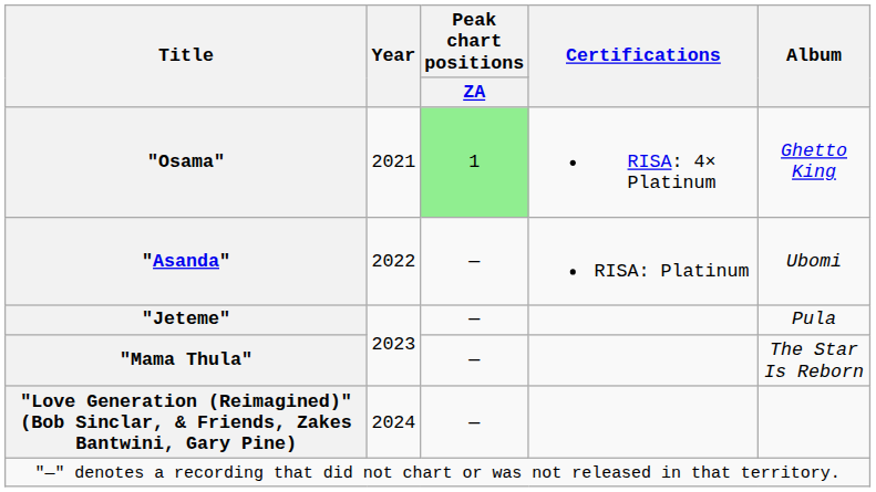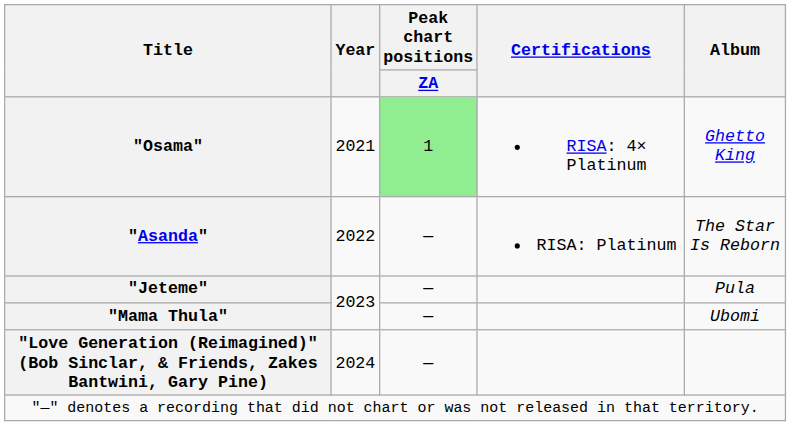 <table class="wikitable plainrowheaders" style="text-align:center;">
 <tr>
 <th scope="col" rowspan="2">Title</th>
 <th scope="col" rowspan="2">Year</th>
 <th scope="col" colspan="1">Peak chart positions</th>
 <th scope="col" rowspan="2" style="width:12em;"><a href='#'>Certifications</a></th>
 <th scope="col" rowspan="2">Album</th>
 </tr>
 <tr>
 <th scope="col" style="width:3em;font-size:100%;"><a href='#'>ZA</a><br></th>
 </tr>
 <tr>
 <th scope="row">"Osama"<br></th>
 <td>2021</td>
 <td style="background: lightgreen;">1</td>
 <td><br><ul><li><a href='#'>RISA</a>: 4× Platinum</li></ul></td>
 <td><em><a href='#'>Ghetto King</a></em></td>
 </tr>
 <tr>
 <th scope="row">"<a href='#'>Asanda</a>"<br></th>
 <td>2022</td>
 <td>—</td>
 <td><br><ul><li>RISA: Platinum</li></ul></td>
-<td><em>Ubomi</em></td>
+<td><em>The Star Is Reborn</em></td>
 </tr>
 <tr>
 <th scope="row">"Jeteme"<br></th>
 <td rowspan=2>2023</td>
 <td>—</td>
 <td></td>
 <td><em>Pula</em></td>
 </tr>
 <tr>
 <th scope="row">"Mama Thula"<br></th>
 <td>—</td>
 <td></td>
-<td><em>The Star Is Reborn</em></td>
+<td><em>Ubomi</em></td>
 </tr>
 <tr>
 <th scope="row">"Love Generation (Reimagined)" (Bob Sinclar, & Friends, Zakes Bantwini, Gary Pine)</th>
 <td>2024</td>
 <td>—</td>
 <td></td>
 <td></td>
 </tr>
 <tr>
 <td colspan="8" style="font-size:90%">"—" denotes a recording that did not chart or was not released in that territory.</td>
 </tr>
 </table>
